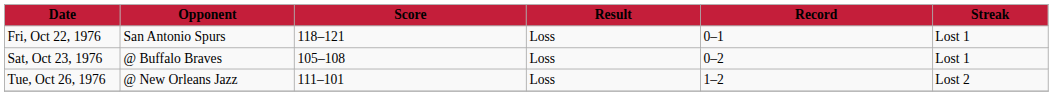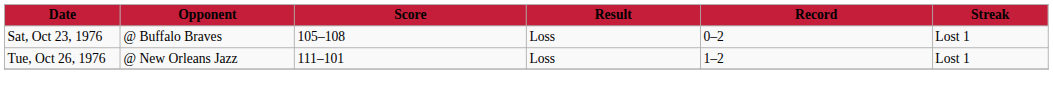 <table class="wikitable sortable sortable">
 <tr>
 <th style="background:#C41E3A;" width="10%">Date</th>
 <th style="background:#C41E3A;" width="15%">Opponent</th>
 <th style="background:#C41E3A;" width="20%">Score</th>
 <th style="background:#C41E3A;" width="15%">Result</th>
 <th style="background:#C41E3A;" width="20%">Record</th>
 <th style="background:#C41E3A;" width="10%">Streak</th>
-</tr>
-<tr>
-<td>Fri, Oct 22, 1976</td>
-<td>San Antonio Spurs</td>
-<td>118–121</td>
-<td>Loss</td>
-<td>0–1</td>
-<td>Lost 1</td>
 </tr>
 <tr>
 <td>Sat, Oct 23, 1976</td>
 <td>@ Buffalo Braves</td>
 <td>105–108</td>
 <td>Loss</td>
 <td>0–2</td>
 <td>Lost 1</td>
 </tr>
 <tr>
 <td>Tue, Oct 26, 1976</td>
 <td>@ New Orleans Jazz</td>
 <td>111–101</td>
 <td>Loss</td>
 <td>1–2</td>
-<td>Lost 2</td>
+<td>Lost 1</td>
 </tr>
 <tr>
 </tr>
 </table>
